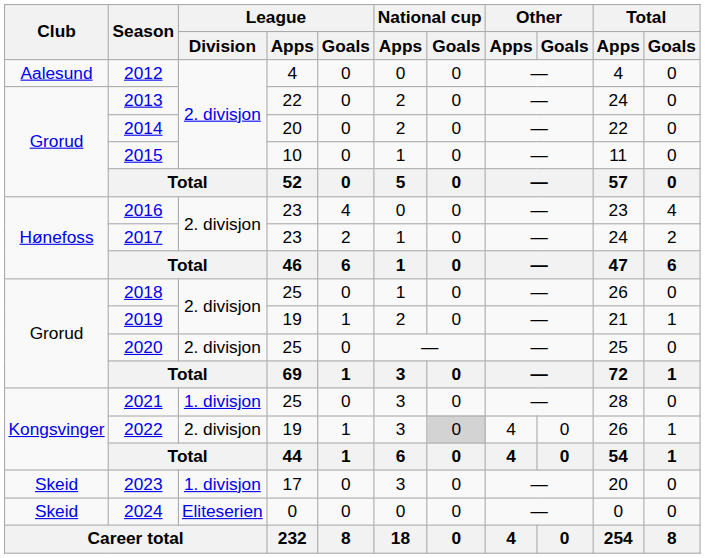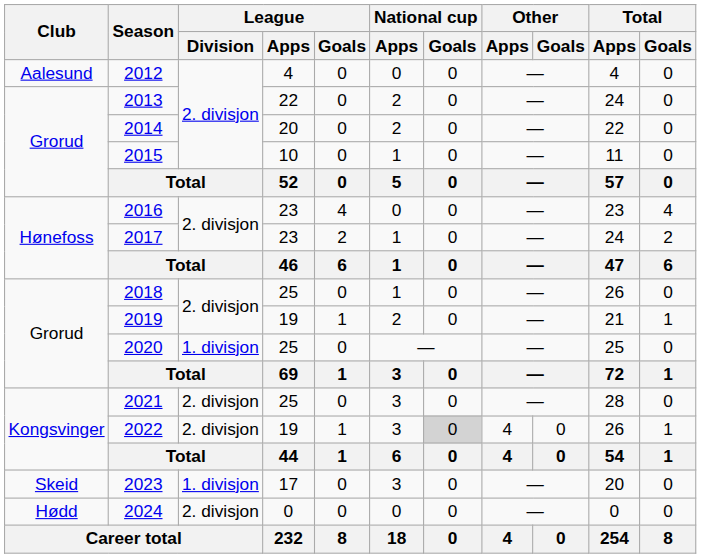 <table class="wikitable" style="text-align: center;">
 <tr>
 <th rowspan="2">Club</th>
 <th rowspan="2">Season</th>
 <th colspan="3">League</th>
 <th colspan="2">National cup</th>
 <th colspan="2">Other</th>
 <th colspan="2">Total</th>
 </tr>
 <tr>
 <th>Division</th>
 <th>Apps</th>
 <th>Goals</th>
 <th>Apps</th>
 <th>Goals</th>
 <th>Apps</th>
 <th>Goals</th>
 <th>Apps</th>
 <th>Goals</th>
 </tr>
 <tr>
 <td><a href='#'>Aalesund</a></td>
 <td><a href='#'>2012</a></td>
 <td rowspan="4"><a href='#'>2. divisjon</a></td>
 <td>4</td>
 <td>0</td>
 <td>0</td>
 <td>0</td>
 <td colspan="2">—</td>
 <td>4</td>
 <td>0</td>
 </tr>
 <tr>
 <td rowspan="4"><a href='#'>Grorud</a></td>
 <td><a href='#'>2013</a></td>
 <td>22</td>
 <td>0</td>
 <td>2</td>
 <td>0</td>
 <td colspan="2">—</td>
 <td>24</td>
 <td>0</td>
 </tr>
 <tr>
 <td><a href='#'>2014</a></td>
 <td>20</td>
 <td>0</td>
 <td>2</td>
 <td>0</td>
 <td colspan="2">—</td>
 <td>22</td>
 <td>0</td>
 </tr>
 <tr>
 <td><a href='#'>2015</a></td>
 <td>10</td>
 <td>0</td>
 <td>1</td>
 <td>0</td>
 <td colspan="2">—</td>
 <td>11</td>
 <td>0</td>
 </tr>
 <tr>
 <th colspan="2">Total</th>
 <th>52</th>
 <th>0</th>
 <th>5</th>
 <th>0</th>
 <th colspan="2">—</th>
 <th>57</th>
 <th>0</th>
 </tr>
 <tr>
 <td rowspan="3"><a href='#'>Hønefoss</a></td>
 <td><a href='#'>2016</a></td>
 <td rowspan="2">2. divisjon</td>
 <td>23</td>
 <td>4</td>
 <td>0</td>
 <td>0</td>
 <td colspan="2">—</td>
 <td>23</td>
 <td>4</td>
 </tr>
 <tr>
 <td><a href='#'>2017</a></td>
 <td>23</td>
 <td>2</td>
 <td>1</td>
 <td>0</td>
 <td colspan="2">—</td>
 <td>24</td>
 <td>2</td>
 </tr>
 <tr>
 <th colspan="2">Total</th>
 <th>46</th>
 <th>6</th>
 <th>1</th>
 <th>0</th>
 <th colspan="2">—</th>
 <th>47</th>
 <th>6</th>
 </tr>
 <tr>
 <td rowspan="4">Grorud</td>
 <td><a href='#'>2018</a></td>
 <td rowspan="2">2. divisjon</td>
 <td>25</td>
 <td>0</td>
 <td>1</td>
 <td>0</td>
 <td colspan="2">—</td>
 <td>26</td>
 <td>0</td>
 </tr>
 <tr>
 <td><a href='#'>2019</a></td>
 <td>19</td>
 <td>1</td>
 <td>2</td>
 <td>0</td>
 <td colspan="2">—</td>
 <td>21</td>
 <td>1</td>
 </tr>
 <tr>
 <td><a href='#'>2020</a></td>
-<td>2. divisjon</td>
+<td><a href='#'>1. divisjon</a></td>
 <td>25</td>
 <td>0</td>
 <td colspan="2">—</td>
 <td colspan="2">—</td>
 <td>25</td>
 <td>0</td>
 </tr>
 <tr>
 <th colspan="2">Total</th>
 <th>69</th>
 <th>1</th>
 <th>3</th>
 <th>0</th>
 <th colspan="2">—</th>
 <th>72</th>
 <th>1</th>
 </tr>
 <tr>
 <td rowspan="3"><a href='#'>Kongsvinger</a></td>
 <td><a href='#'>2021</a></td>
-<td><a href='#'>1. divisjon</a></td>
+<td>2. divisjon</td>
 <td>25</td>
 <td>0</td>
 <td>3</td>
 <td>0</td>
 <td colspan="2">—</td>
 <td>28</td>
 <td>0</td>
 </tr>
 <tr>
 <td><a href='#'>2022</a></td>
 <td>2. divisjon</td>
 <td>19</td>
 <td>1</td>
 <td>3</td>
 <td style="background: lightgrey;">0</td>
 <td>4</td>
 <td>0</td>
 <td>26</td>
 <td>1</td>
 </tr>
 <tr>
 <th colspan="2">Total</th>
 <th>44</th>
 <th>1</th>
 <th>6</th>
 <th>0</th>
 <th>4</th>
 <th>0</th>
 <th>54</th>
 <th>1</th>
 </tr>
 <tr>
 <td><a href='#'>Skeid</a></td>
 <td><a href='#'>2023</a></td>
 <td><a href='#'>1. divisjon</a></td>
 <td>17</td>
 <td>0</td>
 <td>3</td>
 <td>0</td>
 <td colspan="2">—</td>
 <td>20</td>
 <td>0</td>
 </tr>
 <tr>
-<td><a href='#'>Skeid</a></td>
+<td><a href='#'>Hødd</a></td>
 <td><a href='#'>2024</a></td>
-<td><a href='#'>Eliteserien</a></td>
+<td>2. divisjon</td>
 <td>0</td>
 <td>0</td>
 <td>0</td>
 <td>0</td>
 <td colspan="2">—</td>
 <td>0</td>
 <td>0</td>
 </tr>
 <tr>
 <th colspan="3">Career total</th>
 <th>232</th>
 <th>8</th>
 <th>18</th>
 <th>0</th>
 <th>4</th>
 <th>0</th>
 <th>254</th>
 <th>8</th>
 </tr>
 </table>
